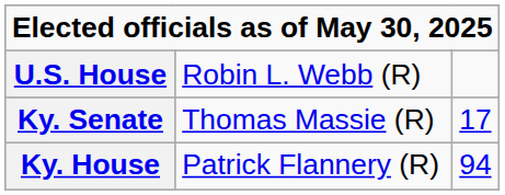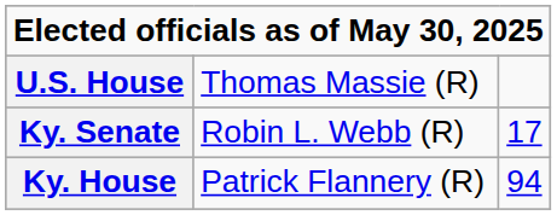 <table class=wikitable>
 <tr>
 <td colspan="3"><strong>Elected officials as of May 30, 2025</strong></td>
 </tr>
 <tr>
 <th scope=row><a href='#'>U.S. House</a></th>
-<td><a href='#'>Robin L. Webb</a> (R)</td>
+<td><a href='#'>Thomas Massie</a> (R)</td>
 <td></td>
 </tr>
 <tr>
 <th scope=row><a href='#'>Ky. Senate</a></th>
-<td><a href='#'>Thomas Massie</a> (R)</td>
+<td><a href='#'>Robin L. Webb</a> (R)</td>
 <td><a href='#'>17</a></td>
 </tr>
 <tr>
 <th scope=row><a href='#'>Ky. House</a></th>
 <td><a href='#'>Patrick Flannery</a> (R)</td>
 <td><a href='#'>94</a></td>
 </tr>
 </table>
